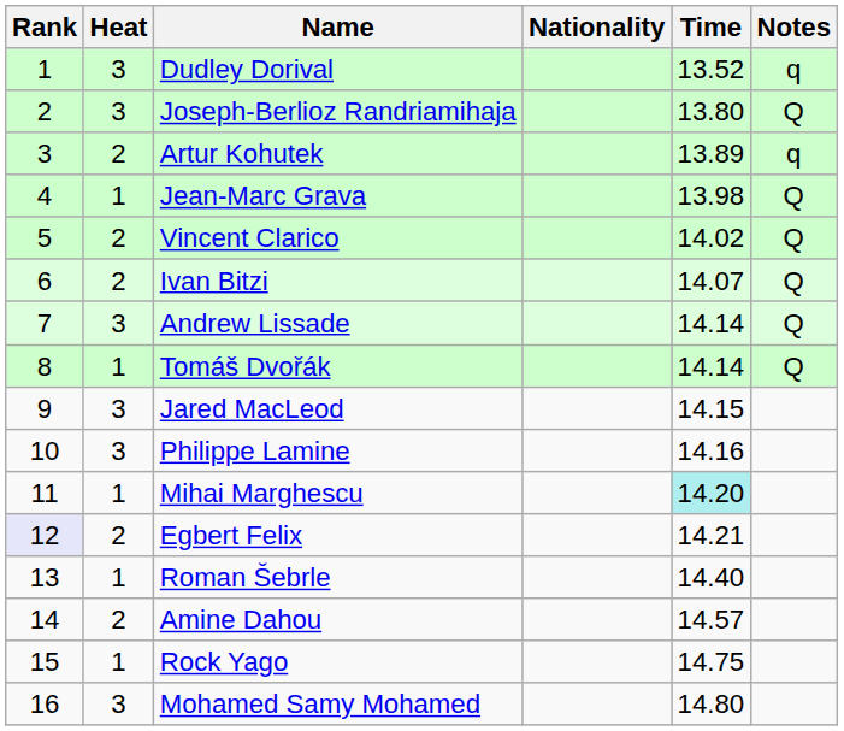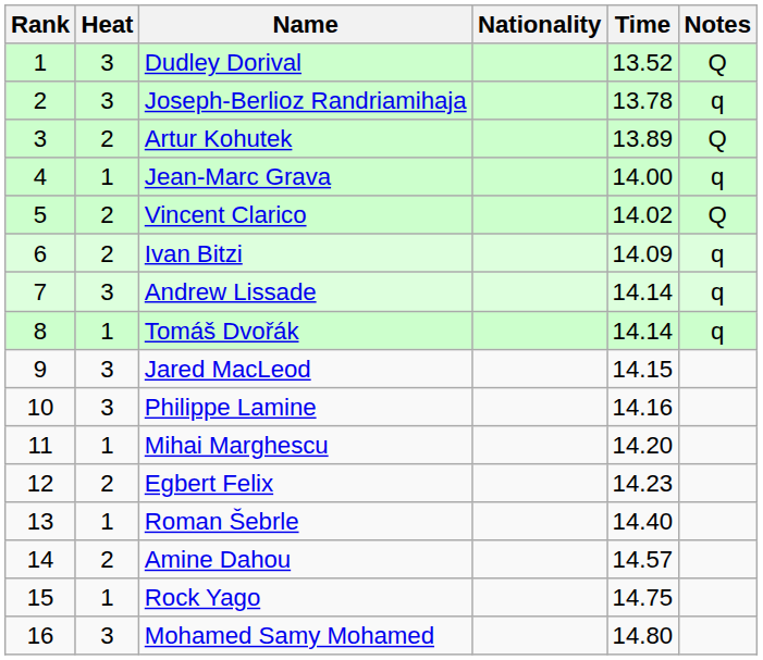 <table class="wikitable sortable" style="text-align:center; font-size:95%">
 <tr>
 <th>Rank</th>
 <th>Heat</th>
 <th>Name</th>
 <th>Nationality</th>
 <th>Time</th>
 <th>Notes</th>
 </tr>
 <tr bgcolor=ccffcc>
 <td>1</td>
 <td>3</td>
 <td align=left><a href='#'>Dudley Dorival</a></td>
 <td align=left></td>
 <td>13.52</td>
-<td>q</td>
+<td>Q</td>
 </tr>
 <tr bgcolor=ccffcc>
 <td>2</td>
 <td>3</td>
 <td align=left><a href='#'>Joseph-Berlioz Randriamihaja</a></td>
 <td align=left></td>
-<td>13.80</td>
-<td>Q</td>
+<td>13.78</td>
+<td>q</td>
 </tr>
 <tr bgcolor=ccffcc>
 <td>3</td>
 <td>2</td>
 <td align=left><a href='#'>Artur Kohutek</a></td>
 <td align=left></td>
 <td>13.89</td>
-<td>q</td>
+<td>Q</td>
 </tr>
 <tr bgcolor=ccffcc>
 <td>4</td>
 <td>1</td>
 <td align=left><a href='#'>Jean-Marc Grava</a></td>
 <td align=left></td>
-<td>13.98</td>
-<td>Q</td>
+<td>14.00</td>
+<td>q</td>
 </tr>
 <tr bgcolor=ccffcc>
 <td>5</td>
 <td>2</td>
 <td align=left><a href='#'>Vincent Clarico</a></td>
 <td align=left></td>
 <td>14.02</td>
 <td>Q</td>
 </tr>
 <tr bgcolor=ddffdd>
 <td>6</td>
 <td>2</td>
 <td align=left><a href='#'>Ivan Bitzi</a></td>
 <td align=left></td>
-<td>14.07</td>
-<td>Q</td>
+<td>14.09</td>
+<td>q</td>
 </tr>
 <tr bgcolor=ddffdd>
 <td>7</td>
 <td>3</td>
 <td align=left><a href='#'>Andrew Lissade</a></td>
 <td align=left></td>
 <td>14.14</td>
-<td>Q</td>
+<td>q</td>
 </tr>
 <tr bgcolor=ccffcc>
 <td>8</td>
 <td>1</td>
 <td align=left><a href='#'>Tomáš Dvořák</a></td>
 <td align=left></td>
 <td>14.14</td>
-<td>Q</td>
+<td>q</td>
 </tr>
 <tr>
 <td>9</td>
 <td>3</td>
 <td align=left><a href='#'>Jared MacLeod</a></td>
 <td align=left></td>
 <td>14.15</td>
 <td></td>
 </tr>
 <tr>
 <td>10</td>
 <td>3</td>
 <td align=left><a href='#'>Philippe Lamine</a></td>
 <td align=left></td>
 <td>14.16</td>
 <td></td>
 </tr>
 <tr>
 <td>11</td>
 <td>1</td>
 <td align=left><a href='#'>Mihai Marghescu</a></td>
 <td align=left></td>
-<td style="background: paleturquoise;">14.20</td>
+<td>14.20</td>
 <td></td>
 </tr>
 <tr>
-<td style="background: lavender;">12</td>
+<td>12</td>
 <td>2</td>
 <td align=left><a href='#'>Egbert Felix</a></td>
 <td align=left></td>
-<td>14.21</td>
+<td>14.23</td>
 <td></td>
 </tr>
 <tr>
 <td>13</td>
 <td>1</td>
 <td align=left><a href='#'>Roman Šebrle</a></td>
 <td align=left></td>
 <td>14.40</td>
 <td></td>
 </tr>
 <tr>
 <td>14</td>
 <td>2</td>
 <td align=left><a href='#'>Amine Dahou</a></td>
 <td align=left></td>
 <td>14.57</td>
 <td></td>
 </tr>
 <tr>
 <td>15</td>
 <td>1</td>
 <td align=left><a href='#'>Rock Yago</a></td>
 <td align=left></td>
 <td>14.75</td>
 <td></td>
 </tr>
 <tr>
 <td>16</td>
 <td>3</td>
 <td align=left><a href='#'>Mohamed Samy Mohamed</a></td>
 <td align=left></td>
 <td>14.80</td>
 <td></td>
 </tr>
 </table>
